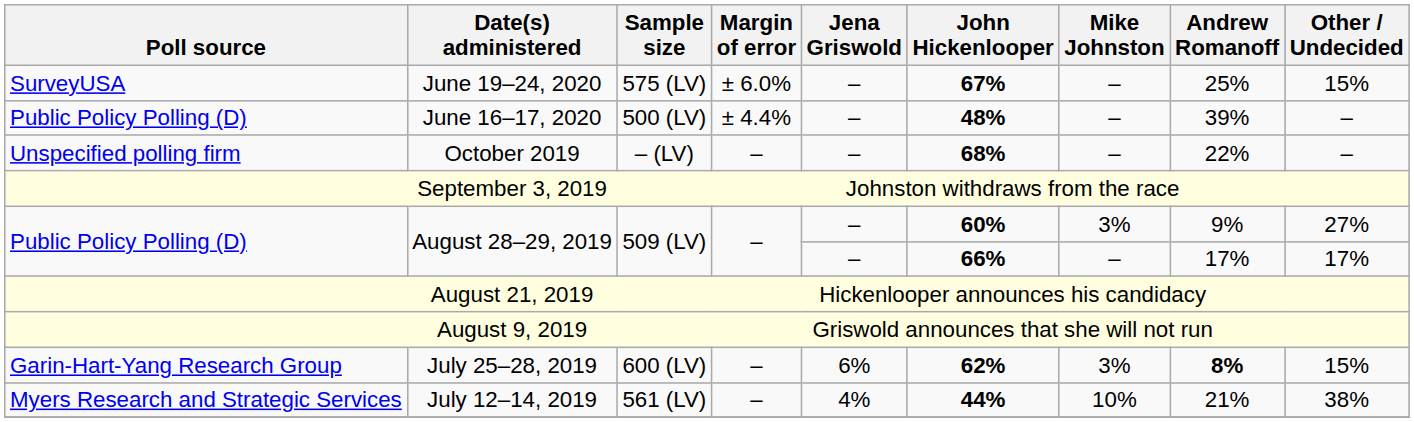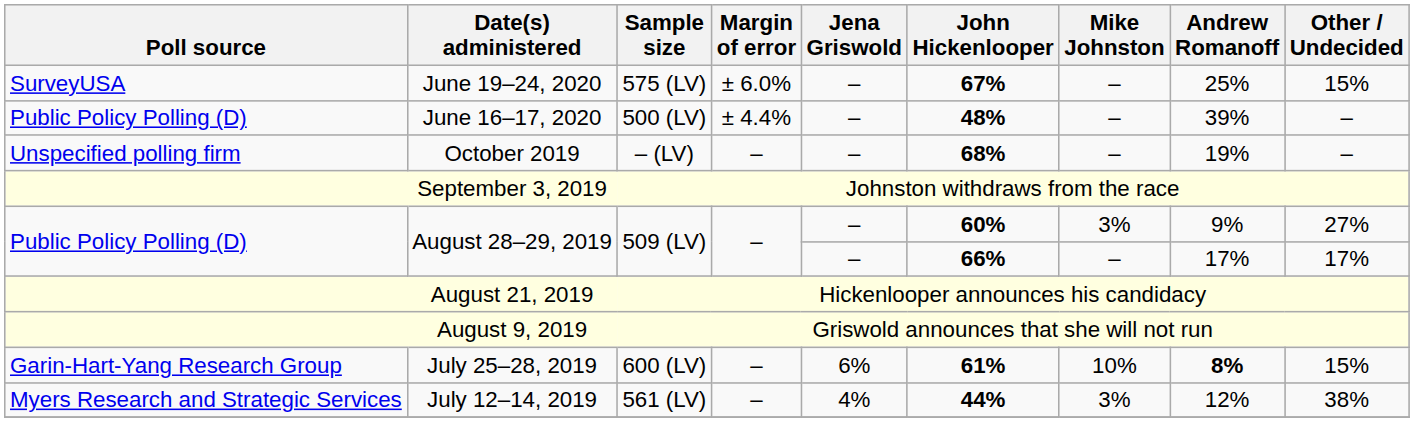 <table class="wikitable" style="font-size:90%;text-align:center;">
 <tr valign=bottom>
 <th>Poll source</th>
 <th>Date(s)<br>administered</th>
 <th>Sample<br>size</th>
 <th>Margin<br>of error</th>
 <th style="width:50px;">Jena<br>Griswold</th>
 <th style="width:50px;">John<br>Hickenlooper</th>
 <th style="width:50px;">Mike<br>Johnston</th>
 <th style="width:50px;">Andrew<br>Romanoff</th>
 <th>Other /<br>Undecided</th>
 </tr>
 <tr>
 <td style="text-align:left;"><a href='#'>SurveyUSA</a></td>
 <td>June 19–24, 2020</td>
 <td>575 (LV)</td>
 <td>± 6.0%</td>
 <td>–</td>
 <td><strong>67%</strong></td>
 <td>–</td>
 <td>25%</td>
 <td>15%</td>
 </tr>
 <tr>
 <td style="text-align:left;"><a href='#'>Public Policy Polling (D)</a></td>
 <td>June 16–17, 2020</td>
 <td>500 (LV)</td>
 <td>± 4.4%</td>
 <td>–</td>
 <td><strong>48%</strong></td>
 <td>–</td>
 <td>39%</td>
 <td>–</td>
 </tr>
 <tr>
 <td style="text-align:left;"><a href='#'>Unspecified polling firm</a></td>
 <td>October 2019</td>
 <td>– (LV)</td>
 <td>–</td>
 <td>–</td>
 <td><strong>68%</strong></td>
 <td>–</td>
-<td>22%</td>
+<td>19%</td>
 <td>–</td>
 </tr>
 <tr style="background:lightyellow;">
 <td style="border-right-style:hidden;"></td>
 <td style="border-right-style:hidden;">September 3, 2019</td>
 <td colspan="10">Johnston withdraws from the race</td>
 </tr>
 <tr>
 <td rowspan=2 style="text-align:left;"><a href='#'>Public Policy Polling (D)</a></td>
 <td rowspan=2>August 28–29, 2019</td>
 <td rowspan=2>509 (LV)</td>
 <td rowspan=2>–</td>
 <td>–</td>
 <td><strong>60%</strong></td>
 <td>3%</td>
 <td>9%</td>
 <td>27%</td>
 </tr>
 <tr>
 <td>–</td>
 <td><strong>66%</strong></td>
 <td>–</td>
 <td>17%</td>
 <td>17%</td>
 </tr>
 <tr style="background:lightyellow;">
 <td style="border-right-style:hidden;"></td>
 <td style="border-right-style:hidden;">August 21, 2019</td>
 <td colspan="10">Hickenlooper announces his candidacy</td>
 </tr>
 <tr style="background:lightyellow;">
 <td style="border-right-style:hidden;"></td>
 <td style="border-right-style:hidden;">August 9, 2019</td>
 <td colspan="10">Griswold announces that she will not run</td>
 </tr>
 <tr>
 <td style="text-align:left;"><a href='#'>Garin-Hart-Yang Research Group</a></td>
 <td>July 25–28, 2019</td>
 <td>600 (LV)</td>
 <td>–</td>
 <td>6%</td>
-<td><strong>62%</strong></td>
-<td>3%</td>
+<td><strong>61%</strong></td>
+<td>10%</td>
 <td><strong>8%</strong></td>
 <td>15%</td>
 </tr>
 <tr>
 <td style="text-align:left;"><a href='#'>Myers Research and Strategic Services</a></td>
 <td>July 12–14, 2019</td>
 <td>561 (LV)</td>
 <td>–</td>
 <td>4%</td>
 <td><strong>44%</strong></td>
-<td>10%</td>
-<td>21%</td>
+<td>3%</td>
+<td>12%</td>
 <td>38%</td>
 </tr>
 <tr>
 </tr>
 </table>
